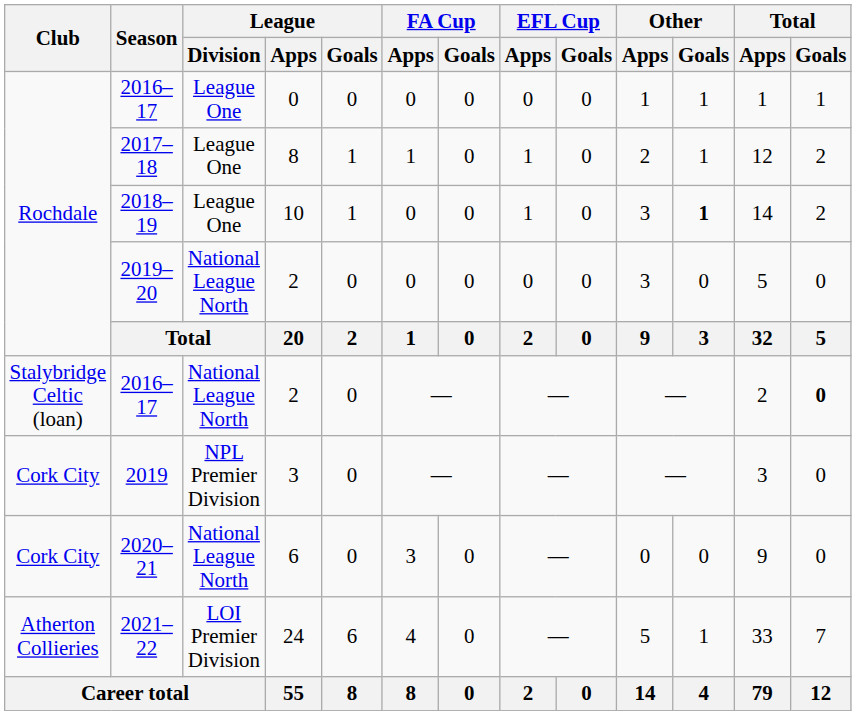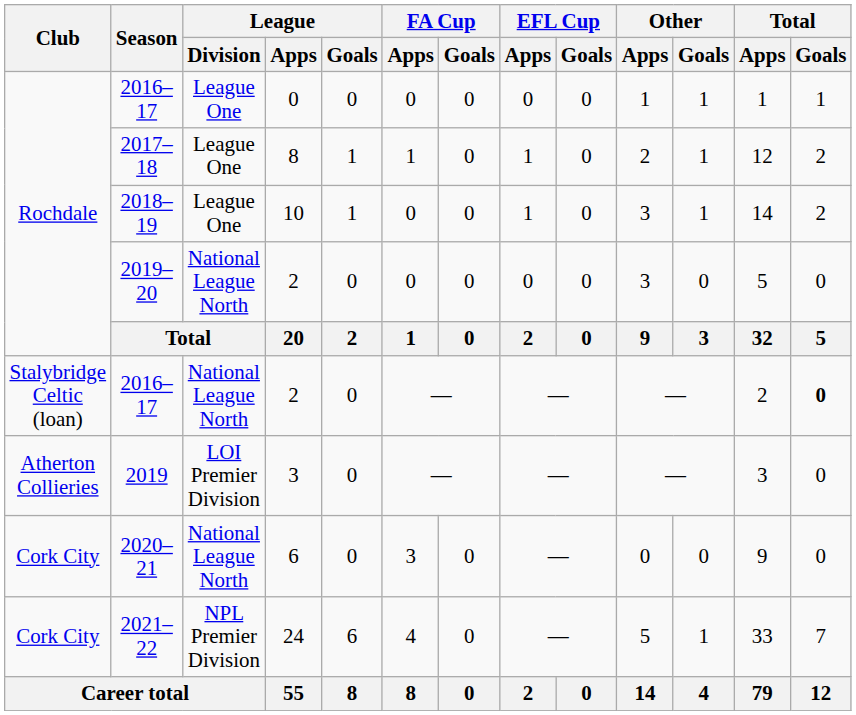 <table class=wikitable style=text-align:center>
 <tr>
 <th rowspan=2>Club</th>
 <th rowspan=2>Season</th>
 <th colspan=3>League</th>
 <th colspan=2><a href='#'>FA Cup</a></th>
 <th colspan=2><a href='#'>EFL Cup</a></th>
 <th colspan=2>Other</th>
 <th colspan=2>Total</th>
 </tr>
 <tr>
 <th>Division</th>
 <th>Apps</th>
 <th>Goals</th>
 <th>Apps</th>
 <th>Goals</th>
 <th>Apps</th>
 <th>Goals</th>
 <th>Apps</th>
 <th>Goals</th>
 <th>Apps</th>
 <th>Goals</th>
 </tr>
 <tr>
 <td rowspan="5"><a href='#'>Rochdale</a></td>
 <td><a href='#'>2016–17</a></td>
 <td><a href='#'>League One</a></td>
 <td>0</td>
 <td>0</td>
 <td>0</td>
 <td>0</td>
 <td>0</td>
 <td>0</td>
 <td>1</td>
 <td>1</td>
 <td>1</td>
 <td>1</td>
 </tr>
 <tr>
 <td><a href='#'>2017–18</a></td>
 <td>League One</td>
 <td>8</td>
 <td>1</td>
 <td>1</td>
 <td>0</td>
 <td>1</td>
 <td>0</td>
 <td>2</td>
 <td>1</td>
 <td>12</td>
 <td>2</td>
 </tr>
 <tr>
 <td><a href='#'>2018–19</a></td>
 <td>League One</td>
 <td>10</td>
 <td>1</td>
 <td>0</td>
 <td>0</td>
 <td>1</td>
 <td>0</td>
 <td>3</td>
-<td><strong>1</strong></td>
+<td>1</td>
 <td>14</td>
 <td>2</td>
 </tr>
 <tr>
 <td><a href='#'>2019–20</a></td>
 <td><a href='#'>National League North</a></td>
 <td>2</td>
 <td>0</td>
 <td>0</td>
 <td>0</td>
 <td>0</td>
 <td>0</td>
 <td>3</td>
 <td>0</td>
 <td>5</td>
 <td>0</td>
 </tr>
 <tr>
 <th colspan=2>Total</th>
 <th>20</th>
 <th>2</th>
 <th>1</th>
 <th>0</th>
 <th>2</th>
 <th>0</th>
 <th>9</th>
 <th>3</th>
 <th>32</th>
 <th>5</th>
 </tr>
 <tr>
 <td><a href='#'>Stalybridge Celtic</a> (loan)</td>
 <td><a href='#'>2016–17</a></td>
 <td><a href='#'>National League North</a></td>
 <td>2</td>
 <td>0</td>
 <td colspan=2>—</td>
 <td colspan=2>—</td>
 <td colspan=2>—</td>
 <td>2</td>
 <td><strong>0</strong></td>
 </tr>
 <tr>
-<td><a href='#'>Cork City</a></td>
+<td><a href='#'>Atherton Collieries</a></td>
 <td><a href='#'>2019</a></td>
-<td><a href='#'>NPL</a> Premier Division</td>
+<td><a href='#'>LOI</a> Premier Division</td>
 <td>3</td>
 <td>0</td>
 <td colspan=2>—</td>
 <td colspan=2>—</td>
 <td colspan=2>—</td>
 <td>3</td>
 <td>0</td>
 </tr>
 <tr>
 <td><a href='#'>Cork City</a></td>
 <td><a href='#'>2020–21</a></td>
 <td><a href='#'>National League North</a></td>
 <td>6</td>
 <td>0</td>
 <td>3</td>
 <td>0</td>
 <td colspan=2>—</td>
 <td>0</td>
 <td>0</td>
 <td>9</td>
 <td>0</td>
 </tr>
 <tr>
-<td><a href='#'>Atherton Collieries</a></td>
+<td><a href='#'>Cork City</a></td>
 <td><a href='#'>2021–22</a></td>
-<td><a href='#'>LOI</a> Premier Division</td>
+<td><a href='#'>NPL</a> Premier Division</td>
 <td>24</td>
 <td>6</td>
 <td>4</td>
 <td>0</td>
 <td colspan=2>—</td>
 <td>5</td>
 <td>1</td>
 <td>33</td>
 <td>7</td>
 </tr>
 <tr>
 <th colspan=3>Career total</th>
 <th>55</th>
 <th>8</th>
 <th>8</th>
 <th>0</th>
 <th>2</th>
 <th>0</th>
 <th>14</th>
 <th>4</th>
 <th>79</th>
 <th>12</th>
 </tr>
 </table>
